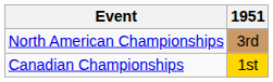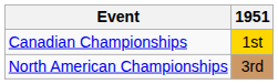 <table class="wikitable">
 <tr>
 <th>Event</th>
 <th>1951</th>
 </tr>
 <tr>
+<td><a href='#'>Canadian Championships</a></td>
+<td align="center" bgcolor="gold">1st</td>
+</tr>
+<tr>
 <td><a href='#'>North American Championships</a></td>
 <td align="center" bgcolor="cc9966">3rd</td>
 </tr>
-<tr>
-<td><a href='#'>Canadian Championships</a></td>
-<td align="center" bgcolor="gold">1st</td>
-</tr>
 </table>
